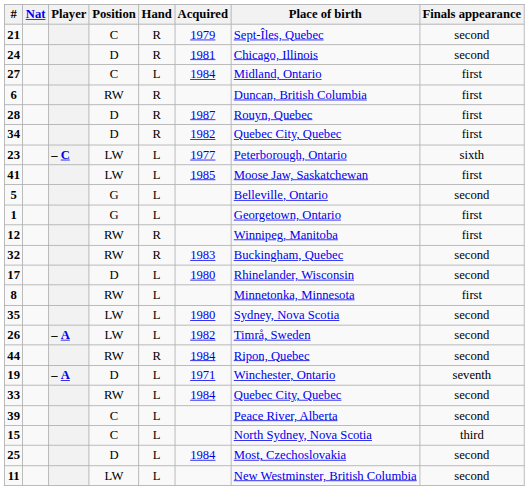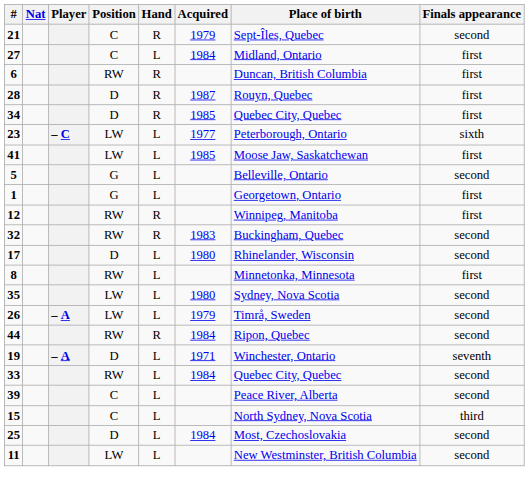 <table class="sortable wikitable plainrowheaders" style="text-align:center;">
 <tr style="background:#ddd;">
 <th scope="col">#</th>
 <th scope="col"><a href='#'>Nat</a></th>
 <th scope="col">Player</th>
 <th scope="col">Position</th>
 <th scope="col">Hand</th>
 <th scope="col">Acquired</th>
 <th scope="col" class="unsortable">Place of birth</th>
 <th scope="col" class="unsortable">Finals appearance</th>
 </tr>
 <tr>
 <td><strong>21</strong></td>
 <td></td>
 <th scope="row" style="text-align:left;"></th>
 <td>C</td>
 <td>R</td>
 <td><a href='#'>1979</a></td>
 <td style="text-align:left;"><a href='#'>Sept-Îles, Quebec</a></td>
-<td>second </td>
-</tr>
-<tr>
-<td><strong>24</strong></td>
-<td></td>
-<th scope="row" style="text-align:left;"></th>
-<td>D</td>
-<td>R</td>
-<td><a href='#'>1981</a></td>
-<td style="text-align:left;"><a href='#'>Chicago, Illinois</a></td>
 <td>second </td>
 </tr>
 <tr>
 <td><strong>27</strong></td>
 <td></td>
 <th scope="row" style="text-align:left;"></th>
 <td>C</td>
 <td>L</td>
 <td><a href='#'>1984</a></td>
 <td style="text-align:left;"><a href='#'>Midland, Ontario</a></td>
 <td>first</td>
 </tr>
 <tr>
 <td><strong>6</strong></td>
 <td></td>
 <th scope="row" style="text-align:left;"></th>
 <td>RW</td>
 <td>R</td>
 <td></td>
 <td style="text-align:left;"><a href='#'>Duncan, British Columbia</a></td>
 <td>first</td>
 </tr>
 <tr>
 <td><strong>28</strong></td>
 <td></td>
 <th scope="row" style="text-align:left;"></th>
 <td>D</td>
 <td>R</td>
 <td><a href='#'>1987</a></td>
 <td style="text-align:left;"><a href='#'>Rouyn, Quebec</a></td>
 <td>first</td>
 </tr>
 <tr>
 <td><strong>34</strong></td>
 <td></td>
 <th scope="row" style="text-align:left;"></th>
 <td>D</td>
 <td>R</td>
-<td><a href='#'>1982</a></td>
+<td><a href='#'>1985</a></td>
 <td style="text-align:left;"><a href='#'>Quebec City, Quebec</a></td>
 <td>first</td>
 </tr>
 <tr>
 <td><strong>23</strong></td>
 <td></td>
 <th scope="row" style="text-align:left;"> – <strong><a href='#'>C</a></strong></th>
 <td>LW</td>
 <td>L</td>
 <td><a href='#'>1977</a></td>
 <td style="text-align:left;"><a href='#'>Peterborough, Ontario</a></td>
 <td>sixth </td>
 </tr>
 <tr>
 <td><strong>41</strong></td>
 <td></td>
 <th scope="row" style="text-align:left;"></th>
 <td>LW</td>
 <td>L</td>
 <td><a href='#'>1985</a></td>
 <td style="text-align:left;"><a href='#'>Moose Jaw, Saskatchewan</a></td>
 <td>first</td>
 </tr>
 <tr>
 <td><strong>5</strong></td>
 <td></td>
 <th scope="row" style="text-align:left;"></th>
 <td>G</td>
 <td>L</td>
 <td></td>
 <td style="text-align:left;"><a href='#'>Belleville, Ontario</a></td>
 <td>second </td>
 </tr>
 <tr>
 <td><strong>1</strong></td>
 <td></td>
 <th scope="row" style="text-align:left;"></th>
 <td>G</td>
 <td>L</td>
 <td></td>
 <td style="text-align:left;"><a href='#'>Georgetown, Ontario</a></td>
 <td>first</td>
 </tr>
 <tr>
 <td><strong>12</strong></td>
 <td></td>
 <th scope="row" style="text-align:left;"></th>
 <td>RW</td>
 <td>R</td>
 <td></td>
 <td style="text-align:left;"><a href='#'>Winnipeg, Manitoba</a></td>
 <td>first</td>
 </tr>
 <tr>
 <td><strong>32</strong></td>
 <td></td>
 <th scope="row" style="text-align:left;"></th>
 <td>RW</td>
 <td>R</td>
 <td><a href='#'>1983</a></td>
 <td style="text-align:left;"><a href='#'>Buckingham, Quebec</a></td>
 <td>second </td>
 </tr>
 <tr>
 <td><strong>17</strong></td>
 <td></td>
 <th scope="row" style="text-align:left;"></th>
 <td>D</td>
 <td>L</td>
 <td><a href='#'>1980</a></td>
 <td style="text-align:left;"><a href='#'>Rhinelander, Wisconsin</a></td>
 <td>second </td>
 </tr>
 <tr>
 <td><strong>8</strong></td>
 <td></td>
 <th scope="row" style="text-align:left;"></th>
 <td>RW</td>
 <td>L</td>
 <td></td>
 <td style="text-align:left;"><a href='#'>Minnetonka, Minnesota</a></td>
 <td>first</td>
 </tr>
 <tr>
 <td><strong>35</strong></td>
 <td></td>
 <th scope="row" style="text-align:left;"></th>
 <td>LW</td>
 <td>L</td>
 <td><a href='#'>1980</a></td>
 <td style="text-align:left;"><a href='#'>Sydney, Nova Scotia</a></td>
 <td>second </td>
 </tr>
 <tr>
 <td><strong>26</strong></td>
 <td></td>
 <th scope="row" style="text-align:left;"> – <strong><a href='#'>A</a></strong></th>
 <td>LW</td>
 <td>L</td>
-<td><a href='#'>1982</a></td>
+<td><a href='#'>1979</a></td>
 <td style="text-align:left;"><a href='#'>Timrå, Sweden</a></td>
 <td>second </td>
 </tr>
 <tr>
 <td><strong>44</strong></td>
 <td></td>
 <th scope="row" style="text-align:left;"></th>
 <td>RW</td>
 <td>R</td>
 <td><a href='#'>1984</a></td>
 <td style="text-align:left;"><a href='#'>Ripon, Quebec</a></td>
 <td>second </td>
 </tr>
 <tr>
 <td><strong>19</strong></td>
 <td></td>
 <th scope="row" style="text-align:left;"> – <strong><a href='#'>A</a></strong></th>
 <td>D</td>
 <td>L</td>
 <td><a href='#'>1971</a></td>
 <td style="text-align:left;"><a href='#'>Winchester, Ontario</a></td>
 <td>seventh </td>
 </tr>
 <tr>
 <td><strong>33</strong></td>
 <td></td>
 <th scope="row" style="text-align:left;"></th>
 <td>RW</td>
 <td>L</td>
 <td><a href='#'>1984</a></td>
 <td style="text-align:left;"><a href='#'>Quebec City, Quebec</a></td>
 <td>second </td>
 </tr>
 <tr>
 <td><strong>39</strong></td>
 <td></td>
 <th scope="row" style="text-align:left;"></th>
 <td>C</td>
 <td>L</td>
 <td></td>
 <td style="text-align:left;"><a href='#'>Peace River, Alberta</a></td>
 <td>second </td>
 </tr>
 <tr>
 <td><strong>15</strong></td>
 <td></td>
 <th scope="row" style="text-align:left;"></th>
 <td>C</td>
 <td>L</td>
 <td></td>
 <td style="text-align:left;"><a href='#'>North Sydney, Nova Scotia</a></td>
 <td>third </td>
 </tr>
 <tr>
 <td><strong>25</strong></td>
 <td></td>
 <th scope="row" style="text-align:left;"></th>
 <td>D</td>
 <td>L</td>
 <td><a href='#'>1984</a></td>
 <td style="text-align:left;"><a href='#'>Most, Czechoslovakia</a></td>
 <td>second </td>
 </tr>
 <tr>
 <td><strong>11</strong></td>
 <td></td>
 <th scope="row" style="text-align:left;"></th>
 <td>LW</td>
 <td>L</td>
 <td></td>
 <td style="text-align:left;"><a href='#'>New Westminster, British Columbia</a></td>
 <td>second </td>
 </tr>
 </table>
